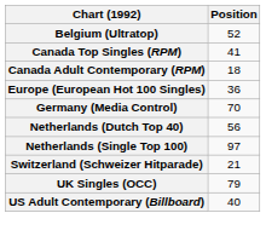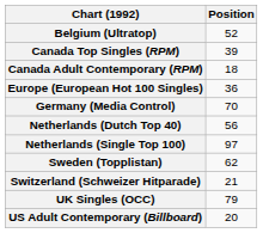 <table class="wikitable sortable plainrowheaders" style="text-align:center">
 <tr>
 <th>Chart (1992)</th>
 <th>Position</th>
 </tr>
 <tr>
 <th scope="row">Belgium (Ultratop)</th>
 <td>52</td>
 </tr>
 <tr>
 <th scope="row">Canada Top Singles (<em>RPM</em>)</th>
-<td>41</td>
+<td>39</td>
 </tr>
 <tr>
 <th scope="row">Canada Adult Contemporary (<em>RPM</em>)</th>
 <td>18</td>
 </tr>
 <tr>
 <th scope="row">Europe (European Hot 100 Singles)</th>
 <td>36</td>
 </tr>
 <tr>
 <th scope="row">Germany (Media Control)</th>
 <td>70</td>
 </tr>
 <tr>
 <th scope="row">Netherlands (Dutch Top 40)</th>
 <td>56</td>
 </tr>
 <tr>
 <th scope="row">Netherlands (Single Top 100)</th>
 <td>97</td>
 </tr>
 <tr>
+<th scope="row">Sweden (Topplistan)</th>
+<td>62</td>
+</tr>
+<tr>
 <th scope="row">Switzerland (Schweizer Hitparade)</th>
 <td>21</td>
 </tr>
 <tr>
 <th scope="row">UK Singles (OCC)</th>
 <td>79</td>
 </tr>
 <tr>
 <th scope="row">US Adult Contemporary (<em>Billboard</em>)</th>
-<td>40</td>
+<td>20</td>
 </tr>
 </table>
